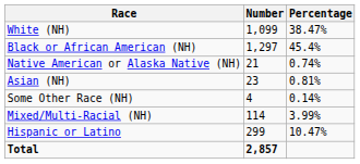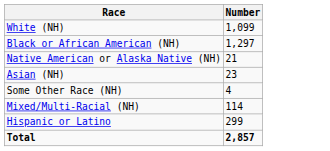 <table class="wikitable">
 <tr>
 <th>Race</th>
 <th>Number</th>
-<th>Percentage</th>
 </tr>
 <tr>
 <td><a href='#'>White</a> (NH)</td>
 <td>1,099</td>
-<td>38.47%</td>
 </tr>
 <tr>
 <td><a href='#'>Black or African American</a> (NH)</td>
 <td>1,297</td>
-<td>45.4%</td>
 </tr>
 <tr>
 <td><a href='#'>Native American</a> or <a href='#'>Alaska Native</a> (NH)</td>
 <td>21</td>
-<td>0.74%</td>
 </tr>
 <tr>
 <td><a href='#'>Asian</a> (NH)</td>
 <td>23</td>
-<td>0.81%</td>
 </tr>
 <tr>
 <td>Some Other Race (NH)</td>
 <td>4</td>
-<td>0.14%</td>
 </tr>
 <tr>
 <td><a href='#'>Mixed/Multi-Racial</a> (NH)</td>
 <td>114</td>
-<td>3.99%</td>
 </tr>
 <tr>
 <td><a href='#'>Hispanic or Latino</a></td>
 <td>299</td>
-<td>10.47%</td>
 </tr>
 <tr>
 <td><strong>Total</strong></td>
 <td><strong>2,857</strong></td>
-<td></td>
 </tr>
 </table>
